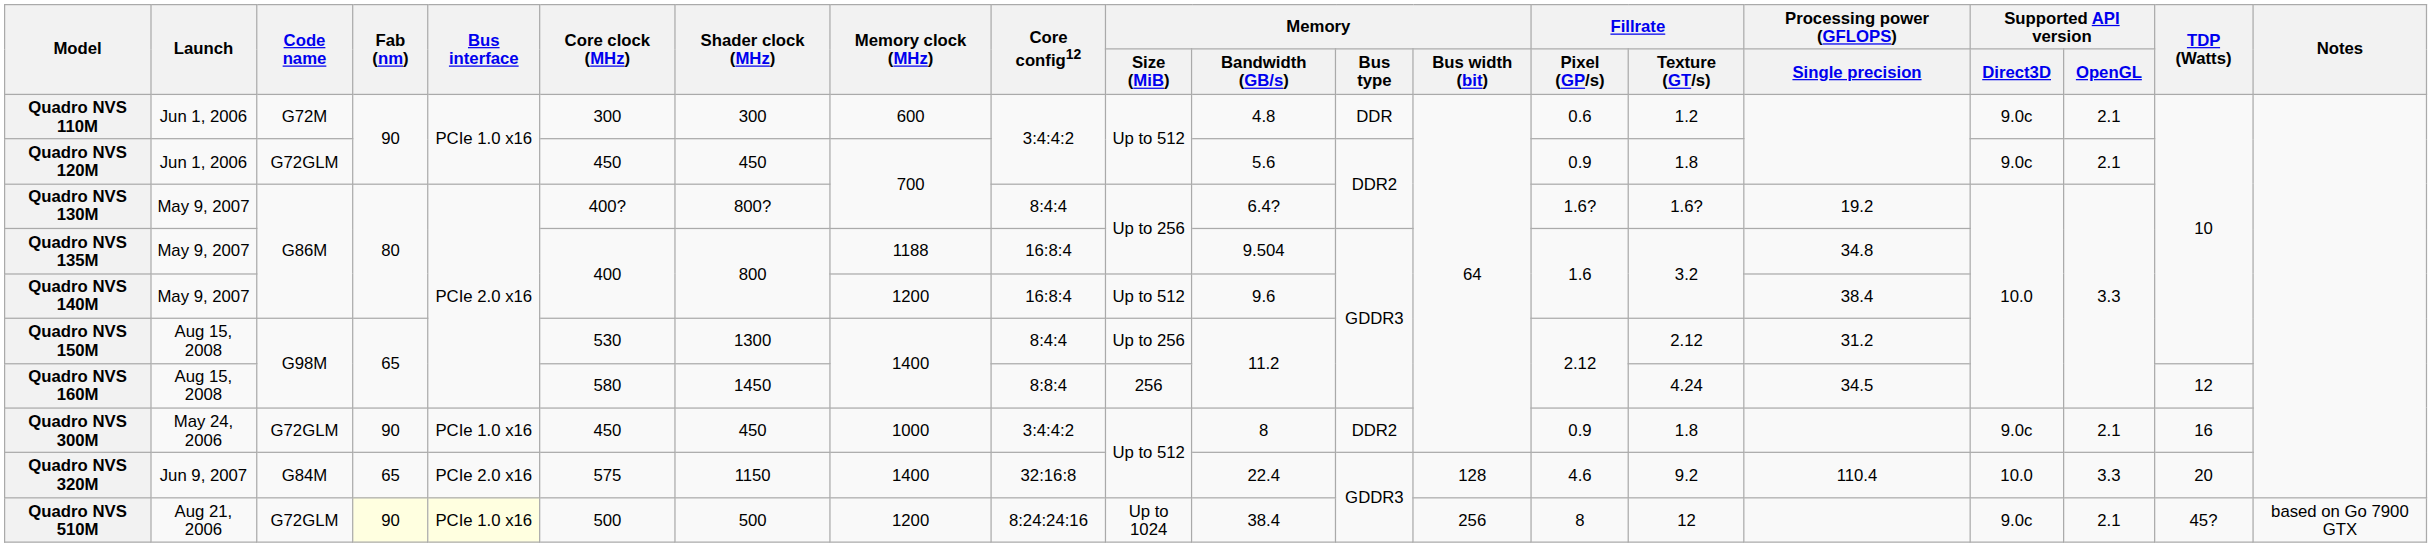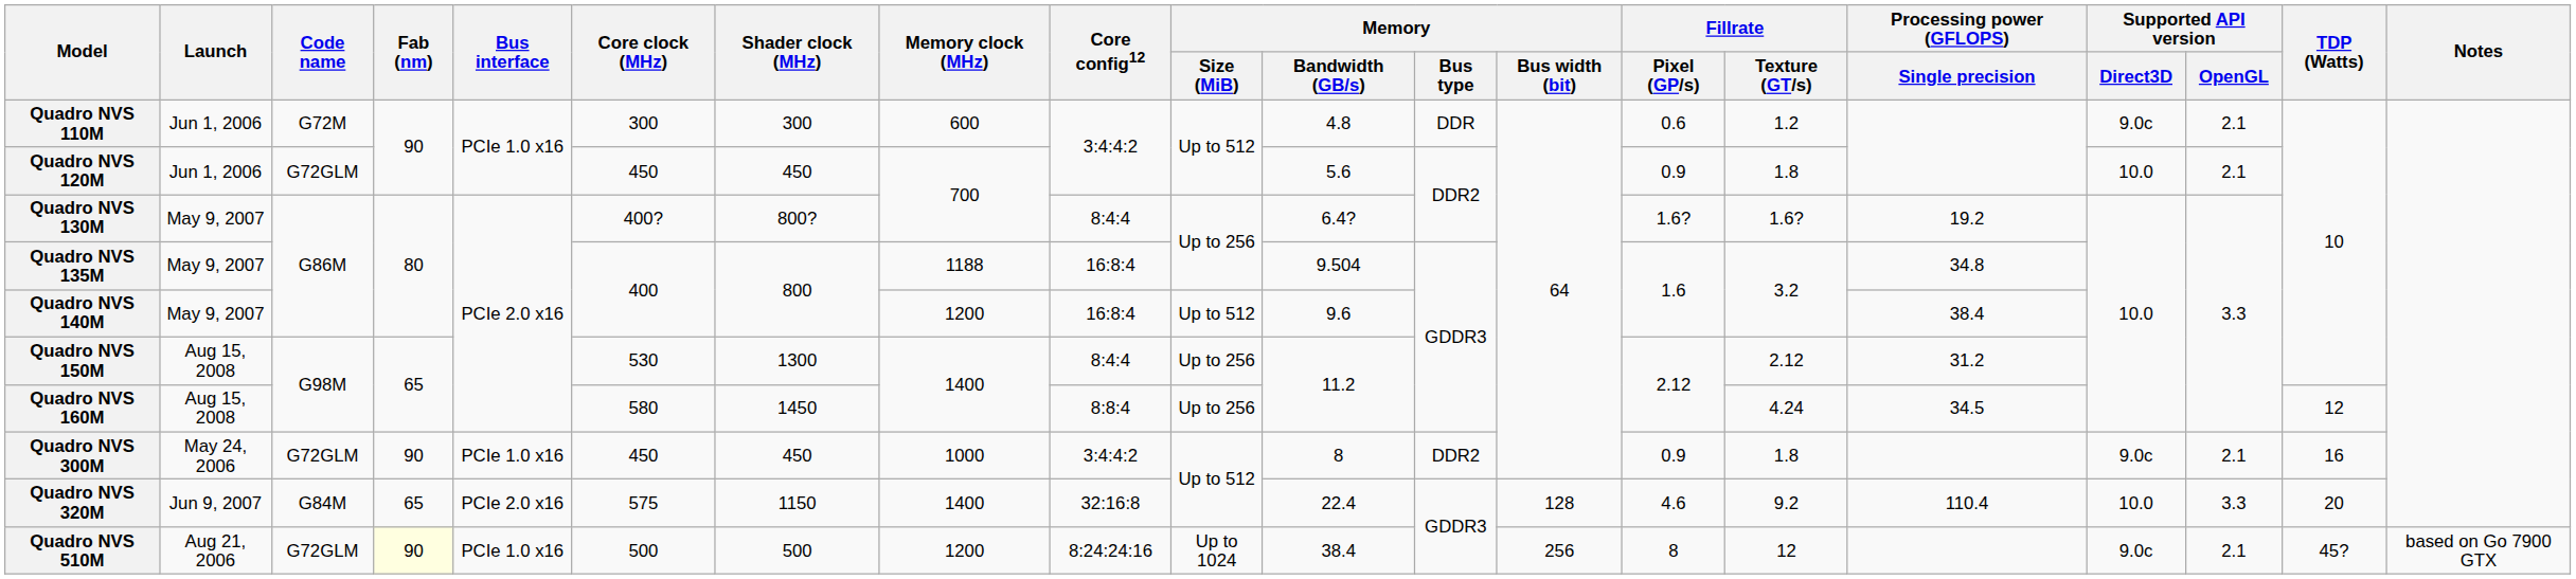 <table class="mw-datatable wikitable sortable sort-under" style="font-size:85%; text-align:center;">
 <tr>
 <th rowspan=2>Model</th>
 <th rowspan="2">Launch</th>
 <th rowspan=2><a href='#'>Code name</a></th>
 <th rowspan=2>Fab (<a href='#'>nm</a>)</th>
 <th rowspan=2><a href='#'>Bus</a> <a href='#'>interface</a></th>
 <th rowspan=2>Core clock (<a href='#'>MHz</a>)</th>
 <th rowspan=2>Shader clock (<a href='#'>MHz</a>)</th>
 <th rowspan=2>Memory clock (<a href='#'>MHz</a>)</th>
 <th rowspan=2>Core config<sup>12</sup></th>
 <th colspan=4>Memory</th>
 <th colspan="2"><a href='#'>Fillrate</a></th>
 <th>Processing power (<a href='#'>GFLOPS</a>)</th>
 <th colspan=2>Supported <a href='#'>API</a> version</th>
 <th rowspan=2><a href='#'>TDP</a> (Watts)</th>
 <th rowspan=2>Notes</th>
 </tr>
 <tr>
 <th>Size (<a href='#'>MiB</a>)</th>
 <th>Bandwidth (<a href='#'>GB/s</a>)</th>
 <th>Bus type</th>
 <th>Bus width (<a href='#'>bit</a>)</th>
 <th>Pixel (<a href='#'>GP</a>/s)</th>
 <th>Texture (<a href='#'>GT</a>/s)</th>
 <th><a href='#'>Single precision</a></th>
 <th><a href='#'>Direct3D</a></th>
 <th><a href='#'>OpenGL</a></th>
 </tr>
 <tr>
 <th>Quadro NVS 110M</th>
 <td>Jun 1, 2006</td>
 <td>G72M</td>
 <td rowspan="2">90</td>
 <td rowspan="2">PCIe 1.0 x16</td>
 <td>300</td>
 <td>300</td>
 <td>600</td>
 <td rowspan="2">3:4:4:2</td>
 <td rowspan="2">Up to 512</td>
 <td>4.8</td>
 <td>DDR</td>
 <td rowspan="8">64</td>
 <td>0.6</td>
 <td>1.2</td>
 <td rowspan="2"></td>
 <td>9.0c</td>
 <td>2.1</td>
 <td rowspan="6">10</td>
 <td rowspan="9"></td>
 </tr>
 <tr>
 <th>Quadro NVS 120M</th>
 <td>Jun 1, 2006</td>
 <td>G72GLM</td>
 <td>450</td>
 <td>450</td>
 <td rowspan="2">700</td>
 <td>5.6</td>
 <td rowspan="2">DDR2</td>
 <td>0.9</td>
 <td>1.8</td>
-<td>9.0c</td>
+<td>10.0</td>
 <td>2.1</td>
 </tr>
 <tr>
 <th>Quadro NVS 130M</th>
 <td>May 9, 2007</td>
 <td rowspan="3">G86M</td>
 <td rowspan="3">80</td>
 <td rowspan="5">PCIe 2.0 x16</td>
 <td>400?</td>
 <td>800?</td>
 <td>8:4:4</td>
 <td rowspan="2">Up to 256</td>
 <td>6.4?</td>
 <td>1.6?</td>
 <td>1.6?</td>
 <td>19.2</td>
 <td rowspan="5">10.0</td>
 <td rowspan="5">3.3</td>
 </tr>
 <tr>
 <th>Quadro NVS 135M</th>
 <td>May 9, 2007</td>
 <td rowspan="2">400</td>
 <td rowspan="2">800</td>
 <td>1188</td>
 <td>16:8:4</td>
 <td>9.504</td>
 <td rowspan="4">GDDR3</td>
 <td rowspan="2">1.6</td>
 <td rowspan="2">3.2</td>
 <td>34.8</td>
 </tr>
 <tr>
 <th>Quadro NVS 140M</th>
 <td>May 9, 2007</td>
 <td>1200</td>
 <td>16:8:4</td>
 <td>Up to 512</td>
 <td>9.6</td>
 <td>38.4</td>
 </tr>
 <tr>
 <th>Quadro NVS 150M</th>
 <td>Aug 15, 2008</td>
 <td rowspan="2">G98M</td>
 <td rowspan="2">65</td>
 <td>530</td>
 <td>1300</td>
 <td rowspan="2">1400</td>
 <td>8:4:4</td>
 <td>Up to 256</td>
 <td rowspan="2">11.2</td>
 <td rowspan="2">2.12</td>
 <td>2.12</td>
 <td>31.2</td>
 </tr>
 <tr>
 <th>Quadro NVS 160M</th>
 <td>Aug 15, 2008</td>
 <td>580</td>
 <td>1450</td>
 <td>8:8:4</td>
-<td>256</td>
+<td>Up to 256</td>
 <td>4.24</td>
 <td>34.5</td>
 <td>12</td>
 </tr>
 <tr>
 <th>Quadro NVS 300M</th>
 <td>May 24, 2006</td>
 <td>G72GLM</td>
 <td>90</td>
 <td>PCIe 1.0 x16</td>
 <td>450</td>
 <td>450</td>
 <td>1000</td>
 <td>3:4:4:2</td>
 <td rowspan="2">Up to 512</td>
 <td>8</td>
 <td>DDR2</td>
 <td>0.9</td>
 <td>1.8</td>
 <td></td>
 <td>9.0c</td>
 <td>2.1</td>
 <td>16</td>
 </tr>
 <tr>
 <th>Quadro NVS 320M</th>
 <td>Jun 9, 2007</td>
 <td>G84M</td>
 <td>65</td>
 <td>PCIe 2.0 x16</td>
 <td>575</td>
 <td>1150</td>
 <td>1400</td>
 <td>32:16:8</td>
 <td>22.4</td>
 <td rowspan="2">GDDR3</td>
 <td>128</td>
 <td>4.6</td>
 <td>9.2</td>
 <td>110.4</td>
 <td>10.0</td>
 <td>3.3</td>
 <td>20</td>
 </tr>
 <tr>
 <th>Quadro NVS 510M</th>
 <td>Aug 21, 2006</td>
 <td>G72GLM</td>
 <td style="background: lightyellow;">90</td>
-<td style="background: lightyellow;">PCIe 1.0 x16</td>
+<td>PCIe 1.0 x16</td>
 <td>500</td>
 <td>500</td>
 <td>1200</td>
 <td>8:24:24:16</td>
 <td>Up to 1024</td>
 <td>38.4</td>
 <td>256</td>
 <td>8</td>
 <td>12</td>
 <td></td>
 <td>9.0c</td>
 <td>2.1</td>
 <td>45?</td>
 <td>based on Go 7900 GTX</td>
 </tr>
 </table>
